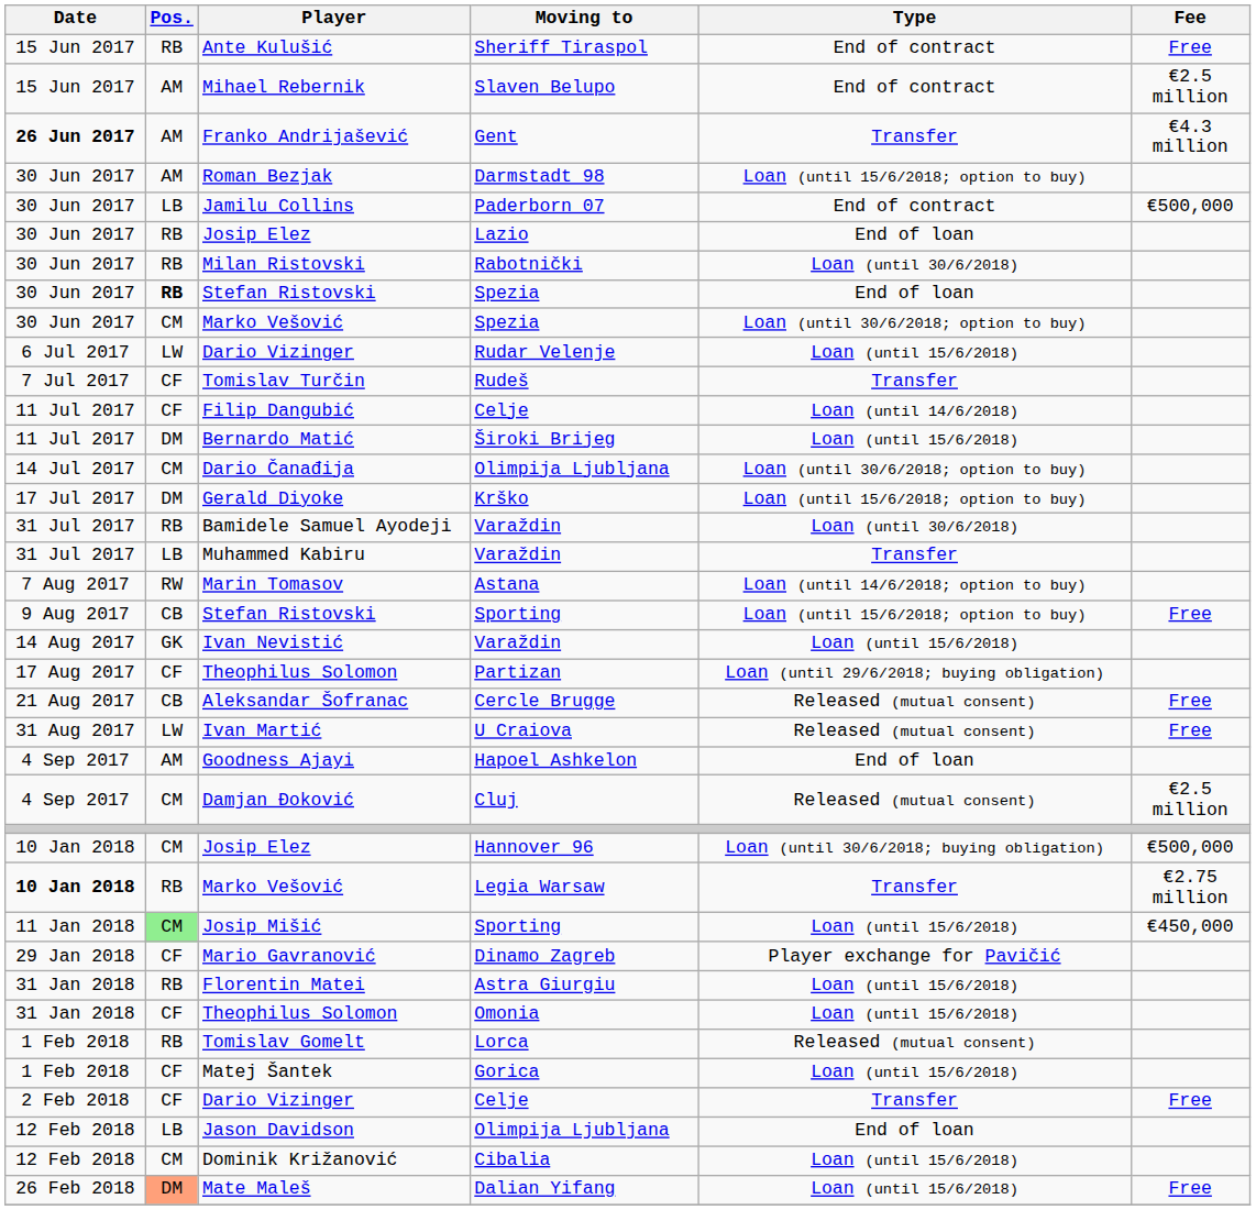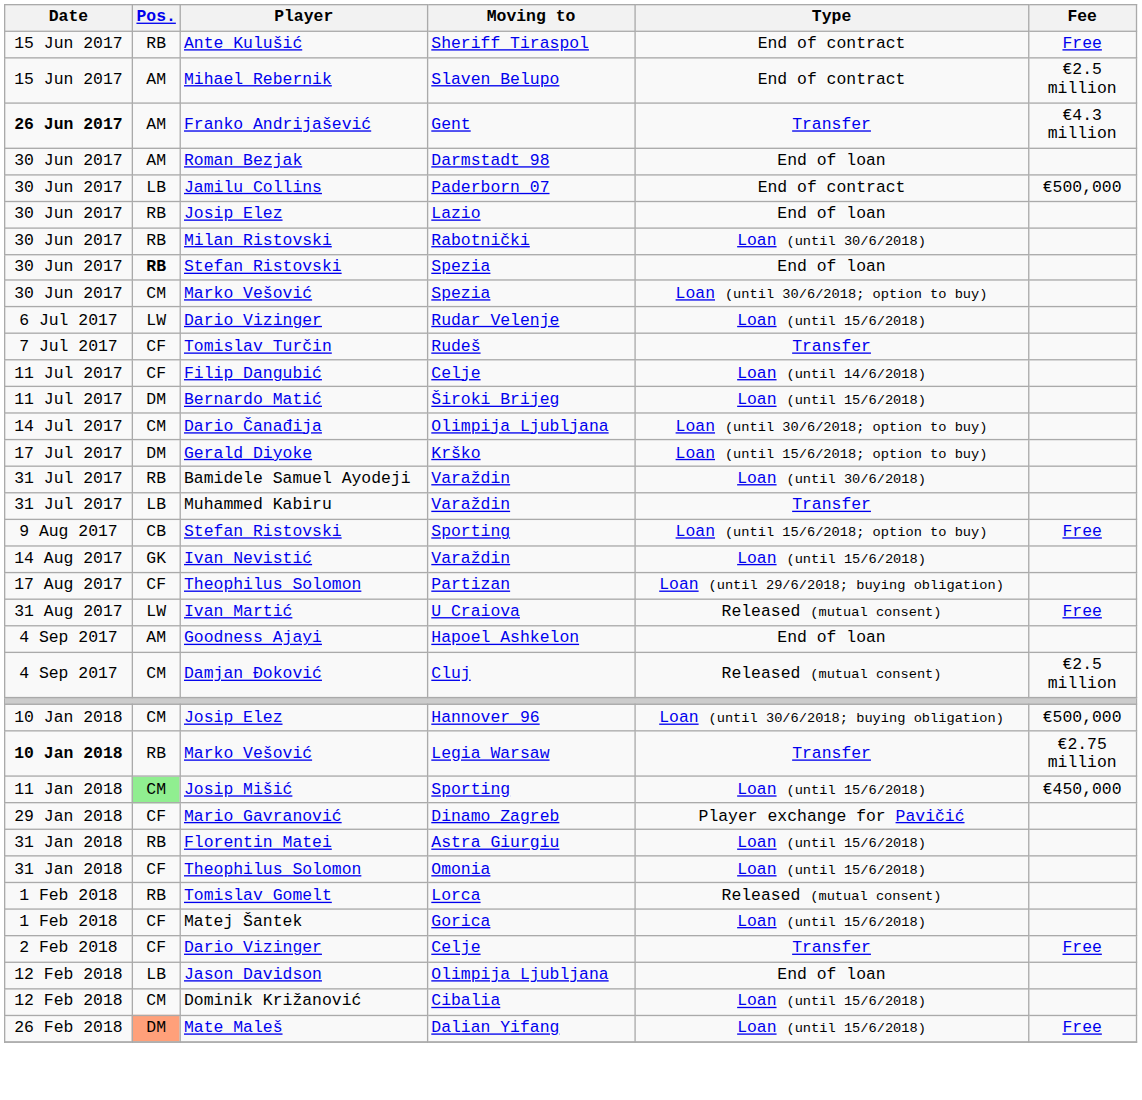 <table class="wikitable" style="font-size: 95%; text-align: center;">
 <tr>
 <th width=90>Date</th>
 <th width=30><a href='#'>Pos.</a></th>
 <th width=180>Player</th>
 <th width=150>Moving to</th>
 <th width=290>Type</th>
 <th width=75>Fee</th>
 </tr>
 <tr>
 <td>15 Jun 2017</td>
 <td>RB</td>
 <td style="text-align:left;"> <a href='#'>Ante Kulušić</a></td>
 <td style="text-align:left;"> <a href='#'>Sheriff Tiraspol</a></td>
 <td>End of contract</td>
 <td><a href='#'>Free</a></td>
 </tr>
 <tr>
 <td>15 Jun 2017</td>
 <td>AM</td>
 <td style="text-align:left;"> <a href='#'>Mihael Rebernik</a></td>
 <td style="text-align:left;"> <a href='#'>Slaven Belupo</a></td>
 <td>End of contract</td>
 <td>€2.5 million</td>
 </tr>
 <tr>
 <td><strong>26 Jun 2017</strong></td>
 <td>AM</td>
 <td style="text-align:left;"> <a href='#'>Franko Andrijašević</a></td>
 <td style="text-align:left;"> <a href='#'>Gent</a></td>
 <td><a href='#'>Transfer</a></td>
 <td>€4.3 million</td>
 </tr>
 <tr>
 <td>30 Jun 2017</td>
 <td>AM</td>
 <td style="text-align:left;"> <a href='#'>Roman Bezjak</a></td>
 <td style="text-align:left;"> <a href='#'>Darmstadt 98</a></td>
-<td><a href='#'>Loan</a> <small>(until 15/6/2018; option to buy)</small></td>
+<td>End of loan</td>
 <td></td>
 </tr>
 <tr>
 <td>30 Jun 2017</td>
 <td>LB</td>
 <td style="text-align:left;"> <a href='#'>Jamilu Collins</a></td>
 <td style="text-align:left;"> <a href='#'>Paderborn 07</a></td>
 <td>End of contract</td>
 <td>€500,000</td>
 </tr>
 <tr>
 <td>30 Jun 2017</td>
 <td>RB</td>
 <td style="text-align:left;"> <a href='#'>Josip Elez</a></td>
 <td style="text-align:left;"> <a href='#'>Lazio</a></td>
 <td>End of loan</td>
 <td></td>
 </tr>
 <tr>
 <td>30 Jun 2017</td>
 <td>RB</td>
 <td style="text-align:left;"> <a href='#'>Milan Ristovski</a></td>
 <td style="text-align:left;"> <a href='#'>Rabotnički</a></td>
 <td><a href='#'>Loan</a> <small>(until 30/6/2018)</small></td>
 <td></td>
 </tr>
 <tr>
 <td>30 Jun 2017</td>
 <td><strong>RB</strong></td>
 <td style="text-align:left;"> <a href='#'>Stefan Ristovski</a></td>
 <td style="text-align:left;"> <a href='#'>Spezia</a></td>
 <td>End of loan</td>
 <td></td>
 </tr>
 <tr>
 <td>30 Jun 2017</td>
 <td>CM</td>
 <td style="text-align:left;"> <a href='#'>Marko Vešović</a></td>
 <td style="text-align:left;"> <a href='#'>Spezia</a></td>
 <td><a href='#'>Loan</a> <small>(until 30/6/2018; option to buy)</small></td>
 <td></td>
 </tr>
 <tr>
 <td>6 Jul 2017</td>
 <td>LW</td>
 <td style="text-align:left;"> <a href='#'>Dario Vizinger</a></td>
 <td style="text-align:left;"> <a href='#'>Rudar Velenje</a></td>
 <td><a href='#'>Loan</a> <small>(until 15/6/2018)</small></td>
 <td></td>
 </tr>
 <tr>
 <td>7 Jul 2017</td>
 <td>CF</td>
 <td style="text-align:left;"> <a href='#'>Tomislav Turčin</a></td>
 <td style="text-align:left;"> <a href='#'>Rudeš</a></td>
 <td><a href='#'>Transfer</a></td>
 <td></td>
 </tr>
 <tr>
 <td>11 Jul 2017</td>
 <td>CF</td>
 <td style="text-align:left;"> <a href='#'>Filip Dangubić</a></td>
 <td style="text-align:left;"> <a href='#'>Celje</a></td>
 <td><a href='#'>Loan</a> <small>(until 14/6/2018)</small></td>
 <td></td>
 </tr>
 <tr>
 <td>11 Jul 2017</td>
 <td>DM</td>
 <td style="text-align:left;"> <a href='#'>Bernardo Matić</a></td>
 <td style="text-align:left;"> <a href='#'>Široki Brijeg</a></td>
 <td><a href='#'>Loan</a> <small>(until 15/6/2018)</small></td>
 <td></td>
 </tr>
 <tr>
 <td>14 Jul 2017</td>
 <td>CM</td>
 <td style="text-align:left;"> <a href='#'>Dario Čanađija</a></td>
 <td style="text-align:left;"> <a href='#'>Olimpija Ljubljana</a></td>
 <td><a href='#'>Loan</a> <small>(until 30/6/2018; option to buy)</small></td>
 <td></td>
 </tr>
 <tr>
 <td>17 Jul 2017</td>
 <td>DM</td>
 <td style="text-align:left;"> <a href='#'>Gerald Diyoke</a></td>
 <td style="text-align:left;"> <a href='#'>Krško</a></td>
 <td><a href='#'>Loan</a> <small>(until 15/6/2018; option to buy)</small></td>
 <td></td>
 </tr>
 <tr>
 <td>31 Jul 2017</td>
 <td>RB</td>
 <td style="text-align:left;"> Bamidele Samuel Ayodeji</td>
 <td style="text-align:left;"> <a href='#'>Varaždin</a></td>
 <td><a href='#'>Loan</a> <small>(until 30/6/2018)</small></td>
 <td></td>
 </tr>
 <tr>
 <td>31 Jul 2017</td>
 <td>LB</td>
 <td style="text-align:left;"> Muhammed Kabiru</td>
 <td style="text-align:left;"> <a href='#'>Varaždin</a></td>
 <td><a href='#'>Transfer</a></td>
 <td></td>
 </tr>
 <tr>
-<td>7 Aug 2017</td>
-<td>RW</td>
-<td style="text-align:left;"> <a href='#'>Marin Tomasov</a></td>
-<td style="text-align:left;"> <a href='#'>Astana</a></td>
-<td><a href='#'>Loan</a> <small>(until 14/6/2018; option to buy)</small></td>
-<td></td>
-</tr>
-<tr>
 <td>9 Aug 2017</td>
 <td>CB</td>
 <td style="text-align:left;"> <a href='#'>Stefan Ristovski</a></td>
 <td style="text-align:left;"> <a href='#'>Sporting</a></td>
 <td><a href='#'>Loan</a> <small>(until 15/6/2018; option to buy)</small></td>
 <td><a href='#'>Free</a></td>
 </tr>
 <tr>
 <td>14 Aug 2017</td>
 <td>GK</td>
 <td style="text-align:left;"> <a href='#'>Ivan Nevistić</a></td>
 <td style="text-align:left;"> <a href='#'>Varaždin</a></td>
 <td><a href='#'>Loan</a> <small>(until 15/6/2018)</small></td>
 <td></td>
 </tr>
 <tr>
 <td>17 Aug 2017</td>
 <td>CF</td>
 <td style="text-align:left;"> <a href='#'>Theophilus Solomon</a></td>
 <td style="text-align:left;"> <a href='#'>Partizan</a></td>
 <td><a href='#'>Loan</a> <small>(until 29/6/2018; buying obligation)</small></td>
 <td></td>
-</tr>
-<tr>
-<td>21 Aug 2017</td>
-<td>CB</td>
-<td style="text-align:left;"> <a href='#'>Aleksandar Šofranac</a></td>
-<td style="text-align:left;"> <a href='#'>Cercle Brugge</a></td>
-<td>Released <small>(mutual consent)</small></td>
-<td><a href='#'>Free</a></td>
 </tr>
 <tr>
 <td>31 Aug 2017</td>
 <td>LW</td>
 <td style="text-align:left;"> <a href='#'>Ivan Martić</a></td>
 <td style="text-align:left;"> <a href='#'>U Craiova</a></td>
 <td>Released <small>(mutual consent)</small></td>
 <td><a href='#'>Free</a></td>
 </tr>
 <tr>
 <td>4 Sep 2017</td>
 <td>AM</td>
 <td style="text-align:left;"> <a href='#'>Goodness Ajayi</a></td>
 <td style="text-align:left;"> <a href='#'>Hapoel Ashkelon</a></td>
 <td>End of loan</td>
 <td></td>
 </tr>
 <tr>
 <td>4 Sep 2017</td>
 <td>CM</td>
 <td style="text-align:left;"> <a href='#'>Damjan Đoković</a></td>
 <td style="text-align:left;"> <a href='#'>Cluj</a></td>
 <td>Released <small>(mutual consent)</small></td>
 <td>€2.5 million</td>
 </tr>
 <tr style="color:#CCCCCC;background-color:#CCCCCC">
 <td colspan="6"></td>
 </tr>
 <tr>
 <td>10 Jan 2018</td>
 <td>CM</td>
 <td style="text-align:left;"> <a href='#'>Josip Elez</a></td>
 <td style="text-align:left;"> <a href='#'>Hannover 96</a></td>
 <td><a href='#'>Loan</a> <small>(until 30/6/2018; buying obligation)</small></td>
 <td>€500,000</td>
 </tr>
 <tr>
 <td><strong>10 Jan 2018</strong></td>
 <td>RB</td>
 <td style="text-align:left;"> <a href='#'>Marko Vešović</a></td>
 <td style="text-align:left;"> <a href='#'>Legia Warsaw</a></td>
 <td><a href='#'>Transfer</a></td>
 <td>€2.75 million</td>
 </tr>
 <tr>
 <td>11 Jan 2018</td>
 <td style="background: lightgreen;">CM</td>
 <td style="text-align:left;"> <a href='#'>Josip Mišić</a></td>
 <td style="text-align:left;"> <a href='#'>Sporting</a></td>
 <td><a href='#'>Loan</a> <small>(until 15/6/2018)</small></td>
 <td>€450,000</td>
 </tr>
 <tr>
 <td>29 Jan 2018</td>
 <td>CF</td>
 <td style="text-align:left;"> <a href='#'>Mario Gavranović</a></td>
 <td style="text-align:left;"> <a href='#'>Dinamo Zagreb</a></td>
 <td>Player exchange for <a href='#'>Pavičić</a></td>
 <td></td>
 </tr>
 <tr>
 <td>31 Jan 2018</td>
 <td>RB</td>
 <td style="text-align:left;"> <a href='#'>Florentin Matei</a></td>
 <td style="text-align:left;"> <a href='#'>Astra Giurgiu</a></td>
 <td><a href='#'>Loan</a> <small>(until 15/6/2018)</small></td>
 <td></td>
 </tr>
 <tr>
 <td>31 Jan 2018</td>
 <td>CF</td>
 <td style="text-align:left;"> <a href='#'>Theophilus Solomon</a></td>
 <td style="text-align:left;"> <a href='#'>Omonia</a></td>
 <td><a href='#'>Loan</a> <small>(until 15/6/2018)</small></td>
 <td></td>
 </tr>
 <tr>
 <td>1 Feb 2018</td>
 <td>RB</td>
 <td style="text-align:left;"> <a href='#'>Tomislav Gomelt</a></td>
 <td style="text-align:left;"> <a href='#'>Lorca</a></td>
 <td>Released <small>(mutual consent)</small></td>
 <td></td>
 </tr>
 <tr>
 <td>1 Feb 2018</td>
 <td>CF</td>
 <td style="text-align:left;"> Matej Šantek</td>
 <td style="text-align:left;"> <a href='#'>Gorica</a></td>
 <td><a href='#'>Loan</a> <small>(until 15/6/2018)</small></td>
 <td></td>
 </tr>
 <tr>
 <td>2 Feb 2018</td>
 <td>CF</td>
 <td style="text-align:left;"> <a href='#'>Dario Vizinger</a></td>
 <td style="text-align:left;"> <a href='#'>Celje</a></td>
 <td><a href='#'>Transfer</a></td>
 <td><a href='#'>Free</a></td>
 </tr>
 <tr>
 <td>12 Feb 2018</td>
 <td>LB</td>
 <td style="text-align:left;"> <a href='#'>Jason Davidson</a></td>
 <td style="text-align:left;"> <a href='#'>Olimpija Ljubljana</a></td>
 <td>End of loan</td>
 <td></td>
 </tr>
 <tr>
 <td>12 Feb 2018</td>
 <td>CM</td>
 <td style="text-align:left;"> Dominik Križanović</td>
 <td style="text-align:left;"> <a href='#'>Cibalia</a></td>
 <td><a href='#'>Loan</a> <small>(until 15/6/2018)</small></td>
 <td></td>
 </tr>
 <tr>
 <td>26 Feb 2018</td>
 <td style="background: lightsalmon;">DM</td>
 <td style="text-align:left;"> <a href='#'>Mate Maleš</a></td>
 <td style="text-align:left;"> <a href='#'>Dalian Yifang</a></td>
 <td><a href='#'>Loan</a> <small>(until 15/6/2018)</small></td>
 <td><a href='#'>Free</a></td>
 </tr>
 <tr>
 </tr>
 </table>
